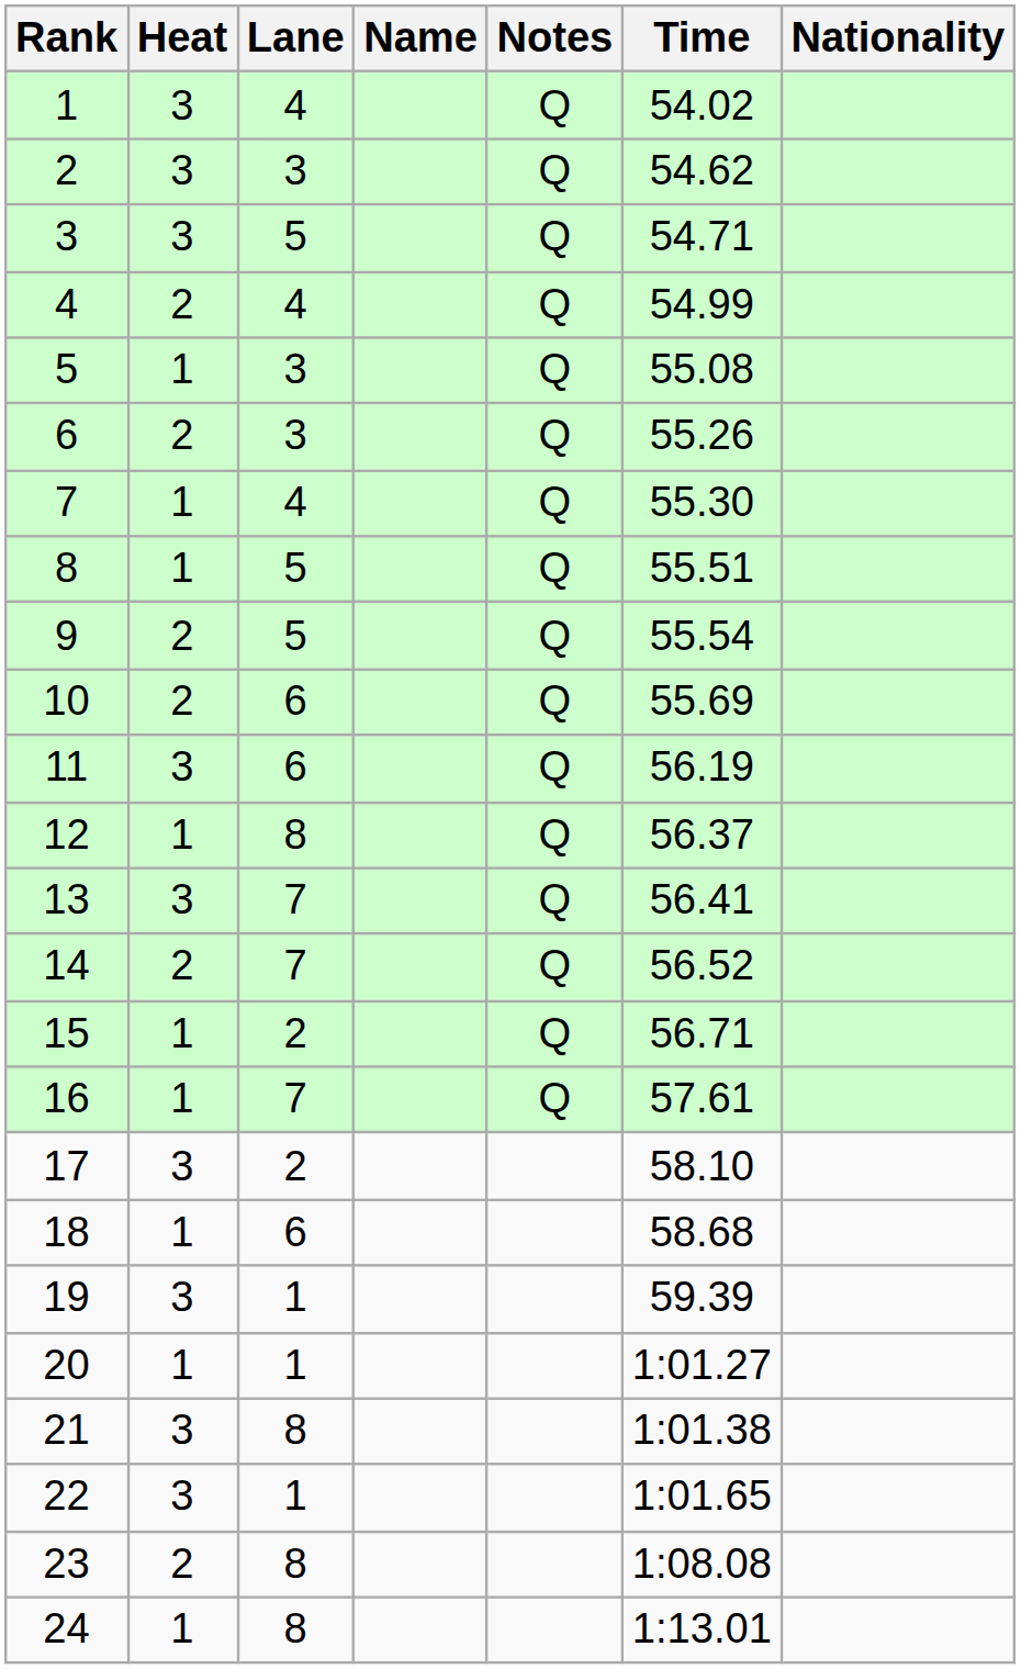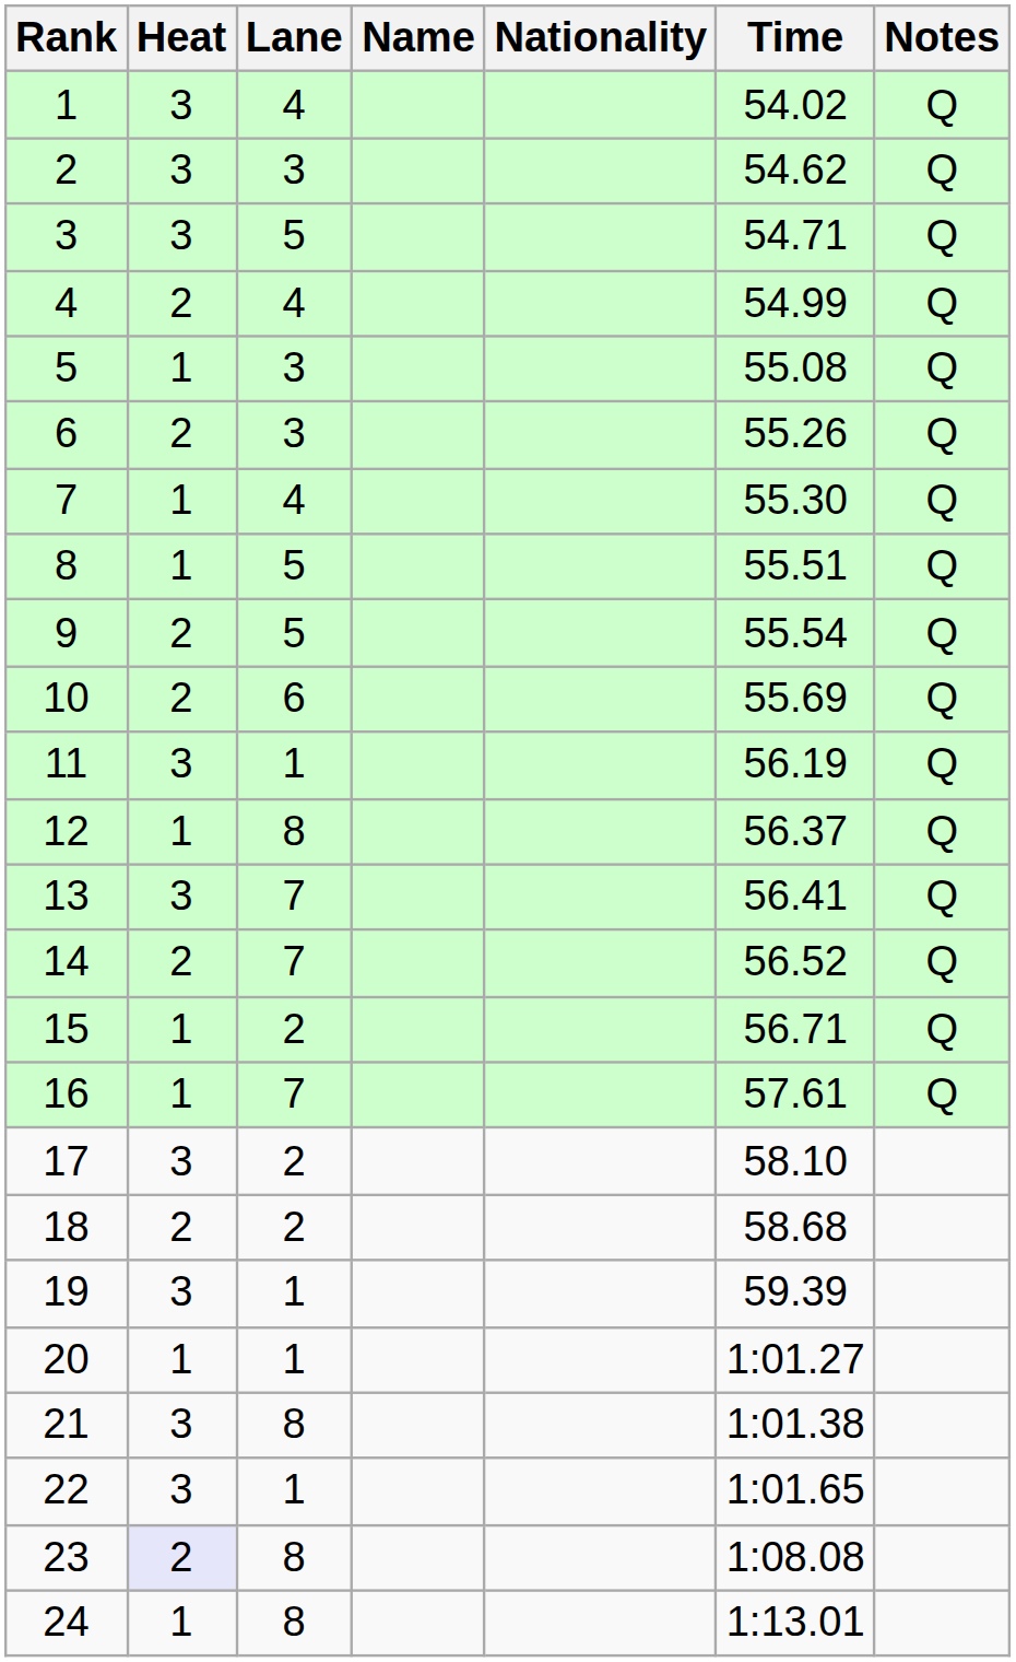 <table class="wikitable sortable" style="text-align:center">
 <tr>
 <th>Rank</th>
 <th>Heat</th>
 <th>Lane</th>
 <th>Name</th>
+<th>Nationality</th>
+<th>Time</th>
 <th>Notes</th>
-<th>Time</th>
-<th>Nationality</th>
 </tr>
 <tr bgcolor=ccffcc>
 <td>1</td>
 <td>3</td>
 <td>4</td>
 <td align="left"></td>
+<td align="left"></td>
+<td>54.02</td>
 <td>Q</td>
-<td>54.02</td>
-<td align="left"></td>
 </tr>
 <tr bgcolor=ccffcc>
 <td>2</td>
 <td>3</td>
 <td>3</td>
 <td align="left"></td>
+<td align="left"></td>
+<td>54.62</td>
 <td>Q</td>
-<td>54.62</td>
-<td align="left"></td>
 </tr>
 <tr bgcolor=ccffcc>
 <td>3</td>
 <td>3</td>
 <td>5</td>
 <td align="left"></td>
+<td align="left"></td>
+<td>54.71</td>
 <td>Q</td>
-<td>54.71</td>
-<td align="left"></td>
 </tr>
 <tr bgcolor=ccffcc>
 <td>4</td>
 <td>2</td>
 <td>4</td>
 <td align="left"></td>
+<td align="left"></td>
+<td>54.99</td>
 <td>Q</td>
-<td>54.99</td>
-<td align="left"></td>
 </tr>
 <tr bgcolor=ccffcc>
 <td>5</td>
 <td>1</td>
 <td>3</td>
 <td align="left"></td>
+<td align="left"></td>
+<td>55.08</td>
 <td>Q</td>
-<td>55.08</td>
-<td align="left"></td>
 </tr>
 <tr bgcolor=ccffcc>
 <td>6</td>
 <td>2</td>
 <td>3</td>
 <td align="left"></td>
+<td align="left"></td>
+<td>55.26</td>
 <td>Q</td>
-<td>55.26</td>
-<td align="left"></td>
 </tr>
 <tr bgcolor=ccffcc>
 <td>7</td>
 <td>1</td>
 <td>4</td>
 <td align="left"></td>
+<td align="left"></td>
+<td>55.30</td>
 <td>Q</td>
-<td>55.30</td>
-<td align="left"></td>
 </tr>
 <tr bgcolor=ccffcc>
 <td>8</td>
 <td>1</td>
 <td>5</td>
 <td align="left"></td>
+<td align="left"></td>
+<td>55.51</td>
 <td>Q</td>
-<td>55.51</td>
-<td align="left"></td>
 </tr>
 <tr bgcolor=ccffcc>
 <td>9</td>
 <td>2</td>
 <td>5</td>
 <td align="left"></td>
+<td align="left"></td>
+<td>55.54</td>
 <td>Q</td>
-<td>55.54</td>
-<td align="left"></td>
 </tr>
 <tr bgcolor=ccffcc>
 <td>10</td>
 <td>2</td>
 <td>6</td>
 <td align="left"></td>
+<td align="left"></td>
+<td>55.69</td>
 <td>Q</td>
-<td>55.69</td>
-<td align="left"></td>
 </tr>
 <tr bgcolor=ccffcc>
 <td>11</td>
 <td>3</td>
-<td>6</td>
+<td>1</td>
 <td align="left"></td>
+<td align="left"></td>
+<td>56.19</td>
 <td>Q</td>
-<td>56.19</td>
-<td align="left"></td>
 </tr>
 <tr bgcolor=ccffcc>
 <td>12</td>
 <td>1</td>
 <td>8</td>
 <td align="left"></td>
+<td align="left"></td>
+<td>56.37</td>
 <td>Q</td>
-<td>56.37</td>
-<td align="left"></td>
 </tr>
 <tr bgcolor=ccffcc>
 <td>13</td>
 <td>3</td>
 <td>7</td>
 <td align="left"></td>
+<td align="left"></td>
+<td>56.41</td>
 <td>Q</td>
-<td>56.41</td>
-<td align="left"></td>
 </tr>
 <tr bgcolor=ccffcc>
 <td>14</td>
 <td>2</td>
 <td>7</td>
 <td align="left"></td>
+<td align="left"></td>
+<td>56.52</td>
 <td>Q</td>
-<td>56.52</td>
-<td align="left"></td>
 </tr>
 <tr bgcolor=ccffcc>
 <td>15</td>
 <td>1</td>
 <td>2</td>
 <td align="left"></td>
+<td align="left"></td>
+<td>56.71</td>
 <td>Q</td>
-<td>56.71</td>
-<td align="left"></td>
 </tr>
 <tr bgcolor=ccffcc>
 <td>16</td>
 <td>1</td>
 <td>7</td>
 <td align="left"></td>
+<td align="left"></td>
+<td>57.61</td>
 <td>Q</td>
-<td>57.61</td>
-<td align="left"></td>
 </tr>
 <tr>
 <td>17</td>
 <td>3</td>
 <td>2</td>
 <td align="left"></td>
+<td align="left"></td>
+<td>58.10</td>
 <td></td>
-<td>58.10</td>
-<td align="left"></td>
 </tr>
 <tr>
 <td>18</td>
-<td>1</td>
-<td>6</td>
+<td>2</td>
+<td>2</td>
 <td align="left"></td>
+<td align="left"></td>
+<td>58.68</td>
 <td></td>
-<td>58.68</td>
-<td align="left"></td>
 </tr>
 <tr>
 <td>19</td>
 <td>3</td>
 <td>1</td>
 <td align="left"></td>
+<td align="left"></td>
+<td>59.39</td>
 <td></td>
-<td>59.39</td>
-<td align="left"></td>
 </tr>
 <tr>
 <td>20</td>
 <td>1</td>
 <td>1</td>
 <td align="left"></td>
+<td align="left"></td>
+<td>1:01.27</td>
 <td></td>
-<td>1:01.27</td>
-<td align="left"></td>
 </tr>
 <tr>
 <td>21</td>
 <td>3</td>
 <td>8</td>
 <td align="left"></td>
+<td align="left"></td>
+<td>1:01.38</td>
 <td></td>
-<td>1:01.38</td>
-<td align="left"></td>
 </tr>
 <tr>
 <td>22</td>
 <td>3</td>
 <td>1</td>
 <td align="left"></td>
+<td align="left"></td>
+<td>1:01.65</td>
 <td></td>
-<td>1:01.65</td>
-<td align="left"></td>
 </tr>
 <tr>
 <td>23</td>
-<td>2</td>
+<td style="background: lavender;">2</td>
 <td>8</td>
 <td align="left"></td>
+<td align="left"></td>
+<td>1:08.08</td>
 <td></td>
-<td>1:08.08</td>
-<td align="left"></td>
 </tr>
 <tr>
 <td>24</td>
 <td>1</td>
 <td>8</td>
 <td align="left"></td>
+<td align="left"></td>
+<td>1:13.01</td>
 <td></td>
-<td>1:13.01</td>
-<td align="left"></td>
 </tr>
 </table>
